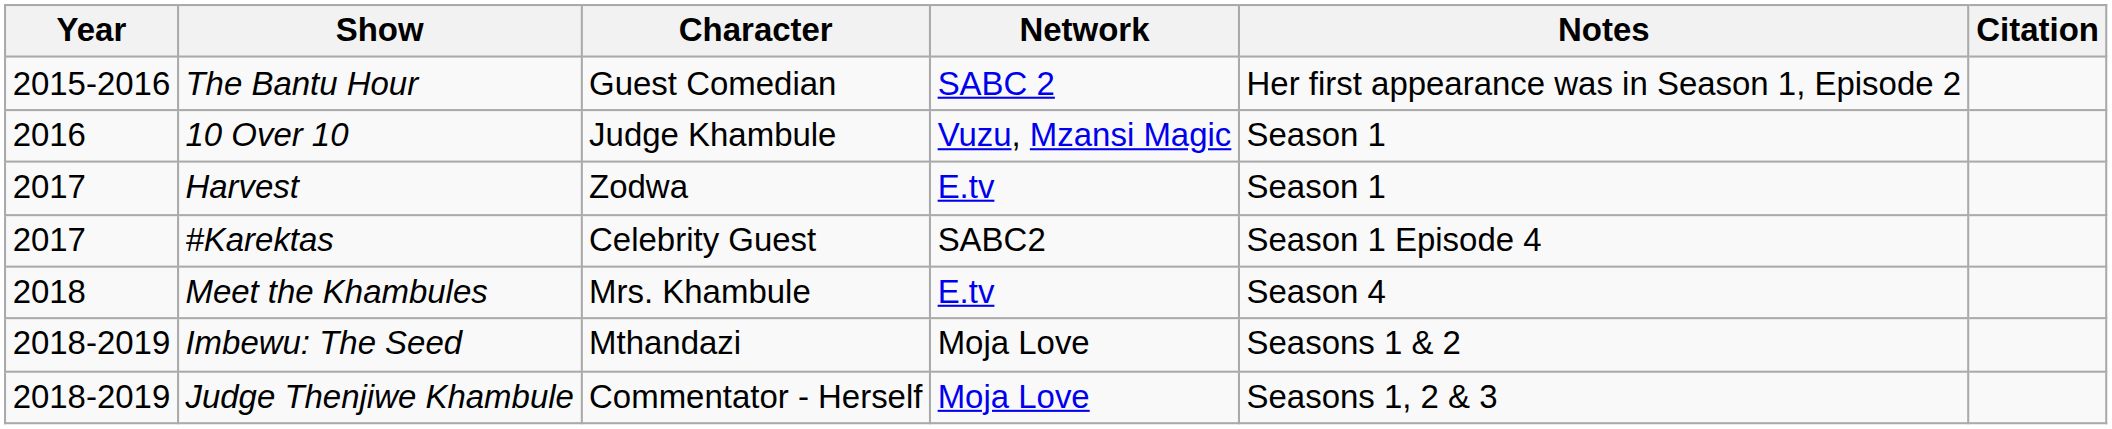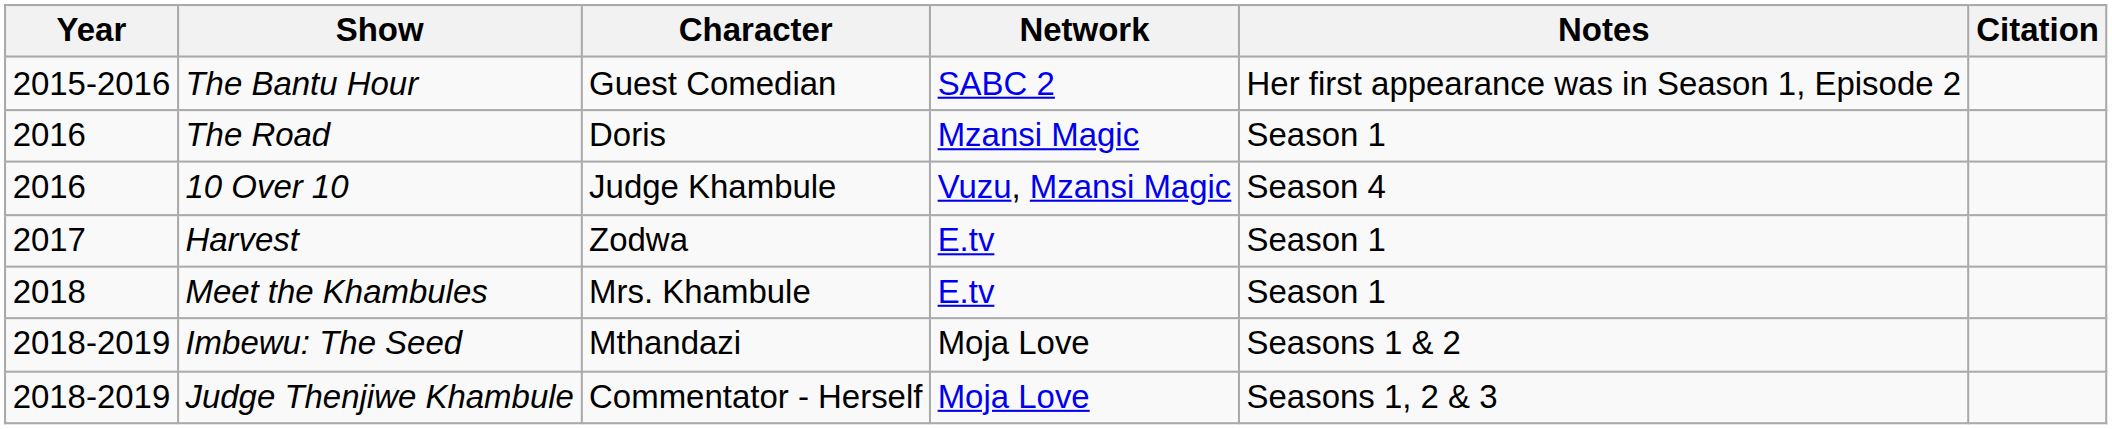 <table class="wikitable">
 <tr>
 <th>Year</th>
 <th>Show</th>
 <th>Character</th>
 <th>Network</th>
 <th>Notes</th>
 <th>Citation</th>
 </tr>
 <tr>
 <td>2015-2016</td>
 <td><em>The Bantu Hour</em></td>
 <td>Guest Comedian</td>
 <td><a href='#'>SABC 2</a></td>
 <td>Her first appearance was in Season 1, Episode 2</td>
 <td style="text-align:center;"></td>
 </tr>
 <tr>
 <td>2016</td>
+<td><em>The Road</em></td>
+<td>Doris</td>
+<td><a href='#'>Mzansi Magic</a></td>
+<td>Season 1</td>
+<td style="text-align:center;"></td>
+</tr>
+<tr>
+<td>2016</td>
 <td><em>10 Over 10</em></td>
 <td>Judge Khambule</td>
 <td><a href='#'>Vuzu</a>, <a href='#'>Mzansi Magic</a></td>
-<td>Season 1</td>
+<td>Season 4</td>
 <td style="text-align:center;"></td>
 </tr>
 <tr>
 <td>2017</td>
 <td><em>Harvest</em></td>
 <td>Zodwa</td>
 <td><a href='#'>E.tv</a></td>
 <td>Season 1</td>
 <td style="text-align:center;"></td>
 </tr>
 <tr>
-<td>2017</td>
-<td><em>#Karektas</em></td>
-<td>Celebrity Guest</td>
-<td>SABC2</td>
-<td>Season 1 Episode 4</td>
-<td style="text-align:center;"></td>
-</tr>
-<tr>
 <td>2018</td>
 <td><em>Meet the Khambules</em></td>
 <td>Mrs. Khambule</td>
 <td><a href='#'>E.tv</a></td>
-<td>Season 4</td>
+<td>Season 1</td>
 <td style="text-align:center;"></td>
 </tr>
 <tr>
 <td>2018-2019</td>
 <td><em>Imbewu: The Seed</em></td>
 <td>Mthandazi</td>
 <td>Moja Love</td>
 <td>Seasons 1 & 2</td>
 <td style="text-align:center;"></td>
 </tr>
 <tr>
 <td>2018-2019</td>
 <td><em>Judge Thenjiwe Khambule</em></td>
 <td>Commentator - Herself</td>
 <td><a href='#'>Moja Love</a></td>
 <td>Seasons 1, 2 & 3</td>
 <td style="text-align:center;"></td>
 </tr>
 </table>
